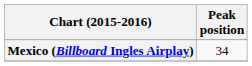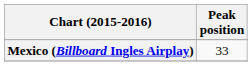 <table class="wikitable sortable plainrowheaders" style="text-align:center;">
 <tr>
 <th scope="col">Chart (2015-2016)</th>
 <th scope="col">Peak<br>position</th>
 </tr>
 <tr>
 </tr>
 <tr>
 <th scope="row">Mexico (<a href='#'><em>Billboard</em> Ingles Airplay</a>)</th>
-<td align="center">34</td>
+<td align="center">33</td>
 </tr>
 <tr>
 </tr>
 <tr>
 </tr>
 <tr>
 </tr>
 <tr>
 </tr>
 <tr>
 </tr>
 </table>
